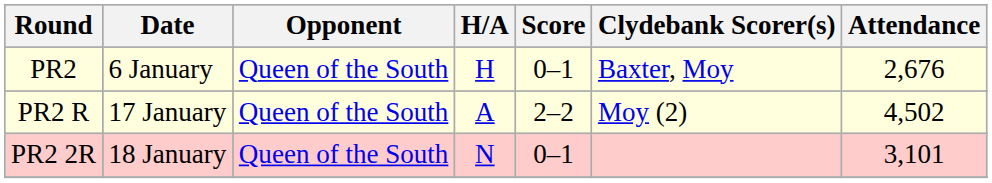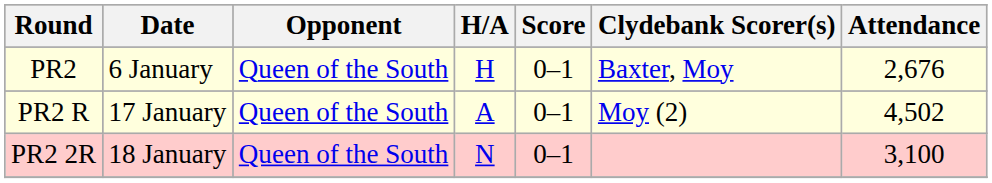 <table class="wikitable" style="text-align:center">
 <tr>
 <th>Round</th>
 <th>Date</th>
 <th>Opponent</th>
 <th>H/A</th>
 <th>Score</th>
 <th>Clydebank Scorer(s)</th>
 <th>Attendance</th>
 </tr>
 <tr bgcolor=#FFFFDD>
 <td>PR2</td>
 <td align=left>6 January</td>
 <td align=left><a href='#'>Queen of the South</a></td>
 <td><a href='#'>H</a></td>
 <td>0–1</td>
 <td align=left><a href='#'>Baxter</a>, <a href='#'>Moy</a></td>
 <td>2,676</td>
 </tr>
 <tr bgcolor=#FFFFDD>
 <td>PR2 R</td>
 <td align=left>17 January</td>
 <td align=left><a href='#'>Queen of the South</a></td>
 <td><a href='#'>A</a></td>
-<td>2–2</td>
+<td>0–1</td>
 <td align=left><a href='#'>Moy</a> (2)</td>
 <td>4,502</td>
 </tr>
 <tr bgcolor=#FFCCCC>
 <td>PR2 2R</td>
 <td align=left>18 January</td>
 <td align=left><a href='#'>Queen of the South</a></td>
 <td><a href='#'>N</a></td>
 <td>0–1</td>
 <td align=left></td>
-<td>3,101</td>
+<td>3,100</td>
 </tr>
 <tr>
 </tr>
 </table>
